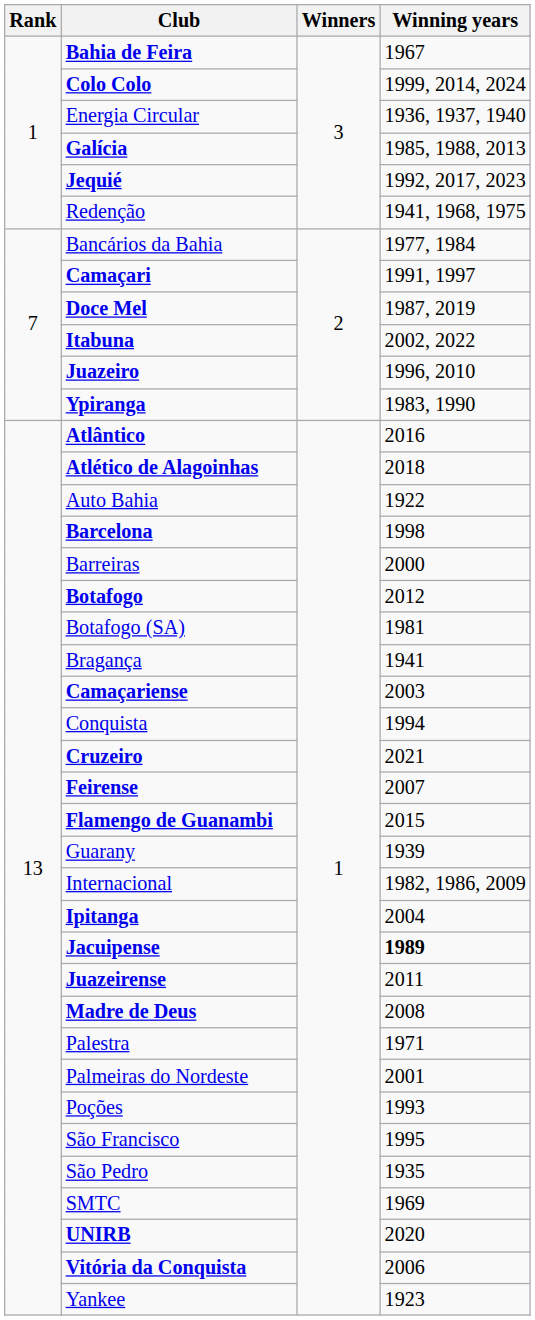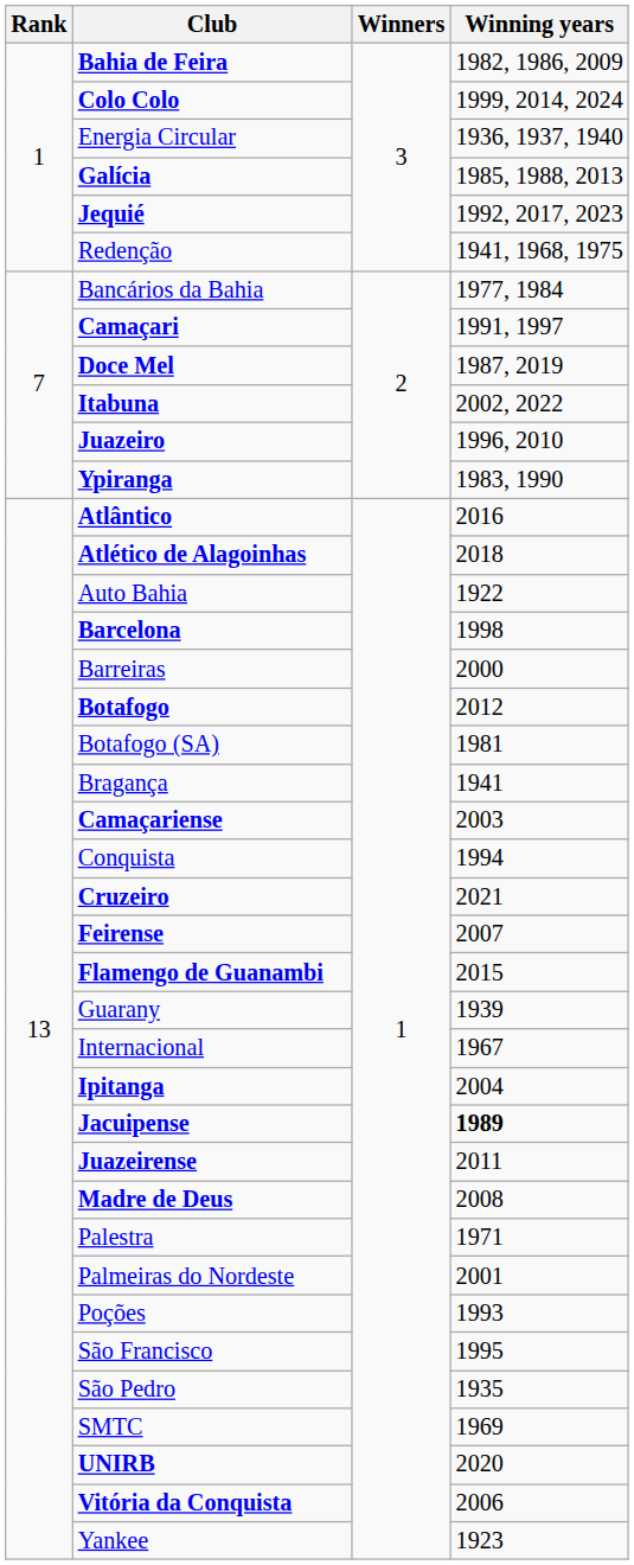 <table class="wikitable sortable">
 <tr>
 <th>Rank</th>
 <th style="width:180px">Club</th>
 <th>Winners</th>
 <th>Winning years</th>
 </tr>
 <tr>
 <td rowspan=6 align=center>1</td>
 <td><strong><a href='#'>Bahia de Feira</a></strong></td>
 <td rowspan=6 align=center>3</td>
-<td>1967</td>
+<td>1982, 1986, 2009</td>
 </tr>
 <tr>
 <td><strong><a href='#'>Colo Colo</a></strong></td>
 <td>1999, 2014, 2024</td>
 </tr>
 <tr>
 <td><a href='#'>Energia Circular</a></td>
 <td>1936, 1937, 1940</td>
 </tr>
 <tr>
 <td><strong><a href='#'>Galícia</a></strong></td>
 <td>1985, 1988, 2013</td>
 </tr>
 <tr>
 <td><strong><a href='#'>Jequié</a></strong></td>
 <td>1992, 2017, 2023</td>
 </tr>
 <tr>
 <td><a href='#'>Redenção</a></td>
 <td>1941, 1968, 1975</td>
 </tr>
 <tr>
 <td rowspan=6 align=center>7</td>
 <td><a href='#'>Bancários da Bahia</a></td>
 <td rowspan=6 align=center>2</td>
 <td>1977, 1984</td>
 </tr>
 <tr>
 <td><strong><a href='#'>Camaçari</a></strong></td>
 <td>1991, 1997</td>
 </tr>
 <tr>
 <td><strong><a href='#'>Doce Mel</a></strong></td>
 <td>1987, 2019</td>
 </tr>
 <tr>
 <td><strong><a href='#'>Itabuna</a></strong></td>
 <td>2002, 2022</td>
 </tr>
 <tr>
 <td><strong><a href='#'>Juazeiro</a></strong></td>
 <td>1996, 2010</td>
 </tr>
 <tr>
 <td><strong><a href='#'>Ypiranga</a></strong></td>
 <td>1983, 1990</td>
 </tr>
 <tr>
 <td rowspan=28 align=center>13</td>
 <td><strong><a href='#'>Atlântico</a></strong></td>
 <td rowspan=28 align=center>1</td>
 <td>2016</td>
 </tr>
 <tr>
 <td><strong><a href='#'>Atlético de Alagoinhas</a></strong></td>
 <td>2018</td>
 </tr>
 <tr>
 <td><a href='#'>Auto Bahia</a></td>
 <td>1922</td>
 </tr>
 <tr>
 <td><strong><a href='#'>Barcelona</a></strong></td>
 <td>1998</td>
 </tr>
 <tr>
 <td><a href='#'>Barreiras</a></td>
 <td>2000</td>
 </tr>
 <tr>
 <td><strong><a href='#'>Botafogo</a></strong></td>
 <td>2012</td>
 </tr>
 <tr>
 <td><a href='#'>Botafogo (SA)</a></td>
 <td>1981</td>
 </tr>
 <tr>
 <td><a href='#'>Bragança</a></td>
 <td>1941</td>
 </tr>
 <tr>
 <td><strong><a href='#'>Camaçariense</a></strong></td>
 <td>2003</td>
 </tr>
 <tr>
 <td><a href='#'>Conquista</a></td>
 <td>1994</td>
 </tr>
 <tr>
 <td><strong><a href='#'>Cruzeiro</a></strong></td>
 <td>2021</td>
 </tr>
 <tr>
 <td><strong><a href='#'>Feirense</a></strong></td>
 <td>2007</td>
 </tr>
 <tr>
 <td><strong><a href='#'>Flamengo de Guanambi</a></strong></td>
 <td>2015</td>
 </tr>
 <tr>
 <td><a href='#'>Guarany</a></td>
 <td>1939</td>
 </tr>
 <tr>
 <td><a href='#'>Internacional</a></td>
-<td>1982, 1986, 2009</td>
+<td>1967</td>
 </tr>
 <tr>
 <td><strong><a href='#'>Ipitanga</a></strong></td>
 <td>2004</td>
 </tr>
 <tr>
 <td><strong><a href='#'>Jacuipense</a></strong></td>
 <td><strong>1989</strong></td>
 </tr>
 <tr>
 <td><strong><a href='#'>Juazeirense</a></strong></td>
 <td>2011</td>
 </tr>
 <tr>
 <td><strong><a href='#'>Madre de Deus</a></strong></td>
 <td>2008</td>
 </tr>
 <tr>
 <td><a href='#'>Palestra</a></td>
 <td>1971</td>
 </tr>
 <tr>
 <td><a href='#'>Palmeiras do Nordeste</a></td>
 <td>2001</td>
 </tr>
 <tr>
 <td><a href='#'>Poções</a></td>
 <td>1993</td>
 </tr>
 <tr>
 <td><a href='#'>São Francisco</a></td>
 <td>1995</td>
 </tr>
 <tr>
 <td><a href='#'>São Pedro</a></td>
 <td>1935</td>
 </tr>
 <tr>
 <td><a href='#'>SMTC</a></td>
 <td>1969</td>
 </tr>
 <tr>
 <td><strong><a href='#'>UNIRB</a></strong></td>
 <td>2020</td>
 </tr>
 <tr>
 <td><strong><a href='#'>Vitória da Conquista</a></strong></td>
 <td>2006</td>
 </tr>
 <tr>
 <td><a href='#'>Yankee</a></td>
 <td>1923</td>
 </tr>
 </table>
